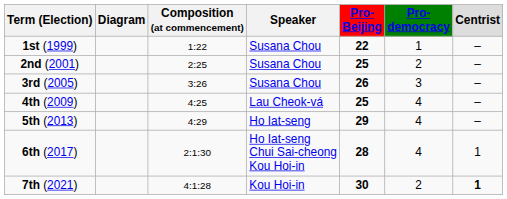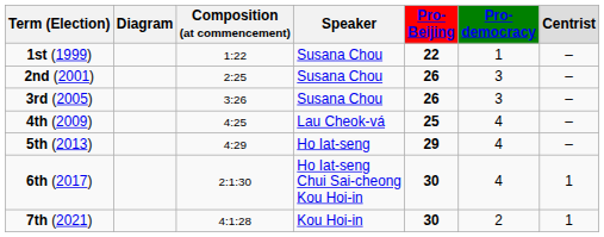 <table class="wikitable" style="font-size:100%; text-align:center">
 <tr align=center>
 <th colspan="2">Term (Election)</th>
 <th>Diagram</th>
 <th>Composition<br><small>(at commencement)</small></th>
 <th>Speaker</th>
 <th style="background:red; width:30px;"><a href='#'><span>Pro-Beijing</span></a></th>
 <th style="background:green; width:30px;"><a href='#'><span>Pro-democracy</span></a></th>
 <th style="background:#DDDDDD; width:30px;">Centrist</th>
 </tr>
 <tr>
 <td colspan="2" align=center><strong>1st</strong> (<a href='#'>1999</a>)</td>
 <td></td>
 <td><small><span>1</span>:<span>22</span></small><br></td>
 <td align=left><a href='#'>Susana Chou</a></td>
 <td><strong>22</strong></td>
 <td>1</td>
 <td>–</td>
 </tr>
 <tr>
 <td colspan="2" align=center><strong>2nd</strong> (<a href='#'>2001</a>)</td>
 <td></td>
 <td><small><span>2</span>:<span>25</span></small><br></td>
 <td align=left><a href='#'>Susana Chou</a></td>
-<td><strong>25</strong></td>
-<td>2</td>
+<td><strong>26</strong></td>
+<td>3</td>
 <td>–</td>
 </tr>
 <tr>
 <td colspan="2" align=center><strong>3rd</strong> (<a href='#'>2005</a>)</td>
 <td></td>
 <td><small><span>3</span>:<span>26</span></small><br></td>
 <td align=left><a href='#'>Susana Chou</a></td>
 <td><strong>26</strong></td>
 <td>3</td>
 <td>–</td>
 </tr>
 <tr>
 <td colspan="2" align=center><strong>4th</strong> (<a href='#'>2009</a>)</td>
 <td></td>
 <td><small><span>4</span>:<span>25</span></small><br></td>
 <td align=left><a href='#'>Lau Cheok-vá</a></td>
 <td><strong>25</strong></td>
 <td>4</td>
 <td>–</td>
 </tr>
 <tr>
 <td colspan="2" align=center><strong>5th</strong> (<a href='#'>2013</a>)</td>
 <td></td>
 <td><small><span>4</span>:<span>29</span></small><br></td>
 <td align=left><a href='#'>Ho Iat-seng</a></td>
 <td><strong>29</strong></td>
 <td>4</td>
 <td>–</td>
 </tr>
 <tr>
 <td colspan="2" align=center><strong>6th</strong> (<a href='#'>2017</a>)</td>
 <td></td>
 <td><small><span>2</span>:<span>1</span>:<span>30</span></small><br></td>
 <td align=left><a href='#'>Ho Iat-seng</a> <br><a href='#'>Chui Sai-cheong</a> <br><a href='#'>Kou Hoi-in</a> </td>
-<td><strong>28</strong></td>
+<td><strong>30</strong></td>
 <td>4</td>
 <td>1</td>
 </tr>
 <tr>
 <td colspan="2" align=center><strong>7th</strong> (<a href='#'>2021</a>)</td>
 <td></td>
 <td><small><span>4</span>:<span>1</span>:<span>28</span></small><br></td>
 <td align=left><a href='#'>Kou Hoi-in</a></td>
 <td><strong>30</strong></td>
 <td>2</td>
-<td><strong>1</strong></td>
+<td>1</td>
 </tr>
 </table>
